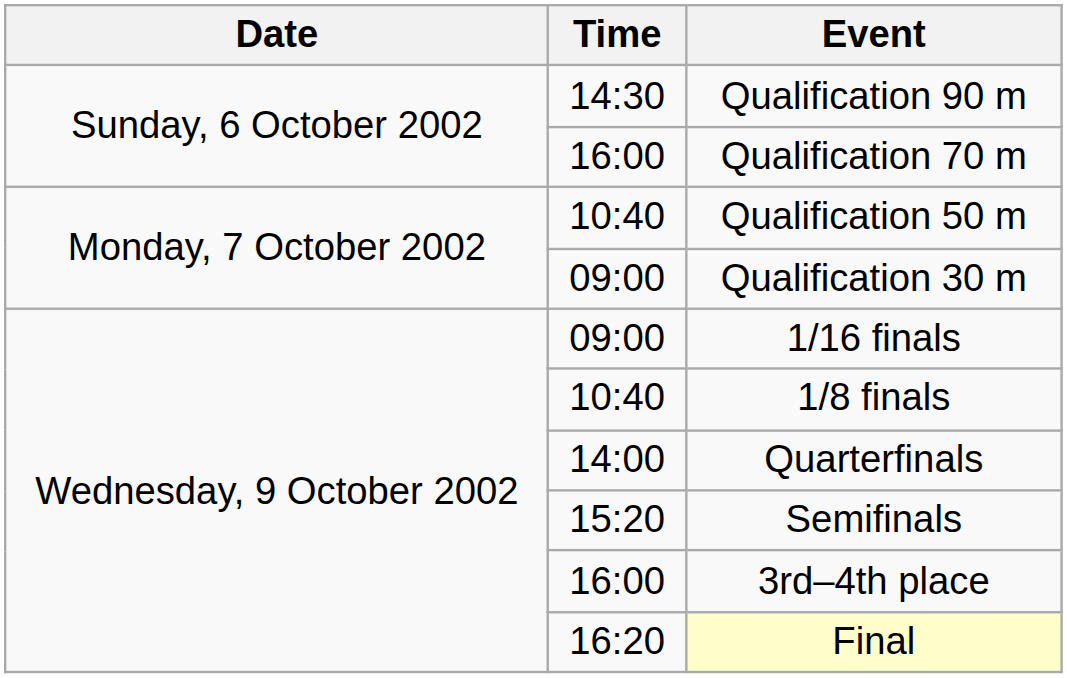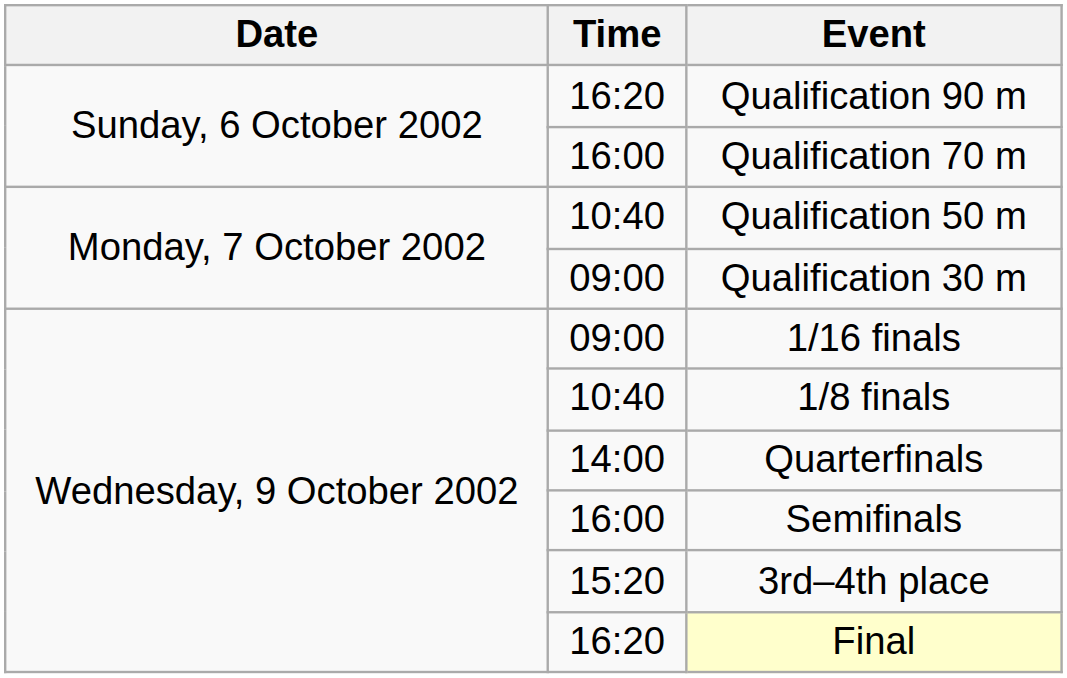 <table class = "wikitable" style="text-align:center;">
 <tr>
 <th width=220>Date</th>
 <th width=50>Time</th>
 <th width=150>Event</th>
 </tr>
 <tr>
 <td rowspan=2>Sunday, 6 October 2002</td>
-<td>14:30</td>
+<td>16:20</td>
 <td>Qualification 90 m</td>
 </tr>
 <tr>
 <td>16:00</td>
 <td>Qualification 70 m</td>
 </tr>
 <tr>
 <td rowspan=2>Monday, 7 October 2002</td>
 <td>10:40</td>
 <td>Qualification 50 m</td>
 </tr>
 <tr>
 <td>09:00</td>
 <td>Qualification 30 m</td>
 </tr>
 <tr>
 <td rowspan=6>Wednesday, 9 October 2002</td>
 <td>09:00</td>
 <td>1/16 finals</td>
 </tr>
 <tr>
 <td>10:40</td>
 <td>1/8 finals</td>
 </tr>
 <tr>
 <td>14:00</td>
 <td>Quarterfinals</td>
 </tr>
 <tr>
-<td>15:20</td>
+<td>16:00</td>
 <td>Semifinals</td>
 </tr>
 <tr>
-<td>16:00</td>
+<td>15:20</td>
 <td>3rd–4th place</td>
 </tr>
 <tr>
 <td>16:20</td>
 <td bgcolor=ffffcc>Final</td>
 </tr>
 </table>
